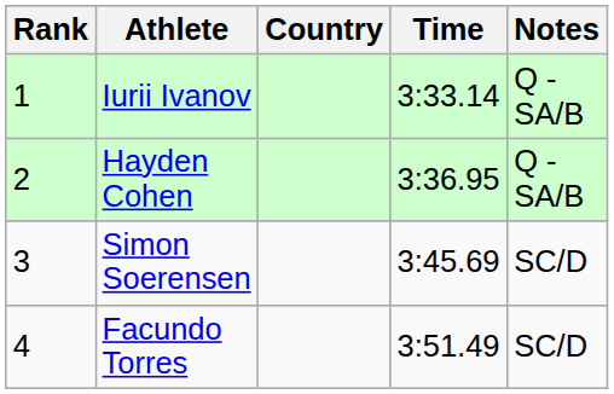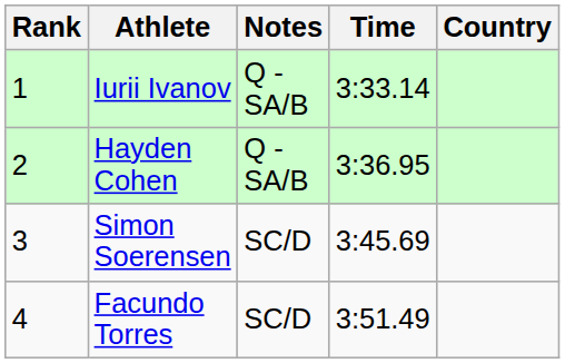 <table class="wikitable" width=50%>
 <tr>
 <th>Rank</th>
 <th>Athlete</th>
+<th>Notes</th>
+<th>Time</th>
 <th>Country</th>
-<th>Time</th>
-<th>Notes</th>
 </tr>
 <tr bgcolor=ccffcc>
 <td>1</td>
 <td><a href='#'>Iurii Ivanov</a></td>
+<td>Q - SA/B</td>
+<td>3:33.14</td>
 <td></td>
-<td>3:33.14</td>
-<td>Q - SA/B</td>
 </tr>
 <tr bgcolor=ccffcc>
 <td>2</td>
 <td><a href='#'>Hayden Cohen</a></td>
+<td>Q - SA/B</td>
+<td>3:36.95</td>
 <td></td>
-<td>3:36.95</td>
-<td>Q - SA/B</td>
 </tr>
 <tr>
 <td>3</td>
 <td><a href='#'>Simon Soerensen</a></td>
+<td>SC/D</td>
+<td>3:45.69</td>
 <td></td>
-<td>3:45.69</td>
-<td>SC/D</td>
 </tr>
 <tr>
 <td>4</td>
 <td><a href='#'>Facundo Torres</a></td>
+<td>SC/D</td>
+<td>3:51.49</td>
 <td></td>
-<td>3:51.49</td>
-<td>SC/D</td>
 </tr>
 </table>
